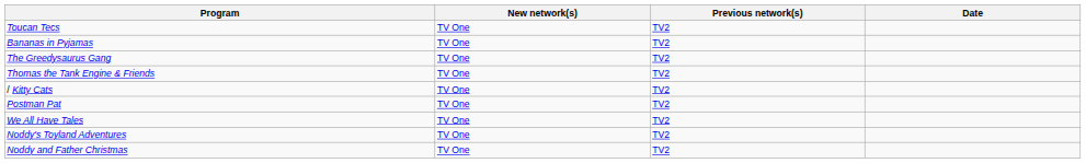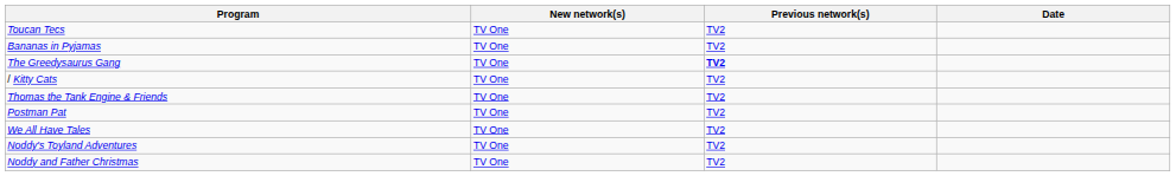 <table class="wikitable sortable"  style="width:100%; font-size:87%;">
 <tr style="background:#efefef;">
 <th style="width:40%;">Program</th>
 <th style="width:20%;">New network(s)</th>
 <th style="width:20%;">Previous network(s)</th>
 <th style="width:20%;">Date</th>
 </tr>
 <tr>
 <td> <em><a href='#'>Toucan Tecs</a></em></td>
 <td><a href='#'>TV One</a></td>
 <td><a href='#'>TV2</a></td>
 <td></td>
 </tr>
 <tr>
 <td> <em><a href='#'>Bananas in Pyjamas</a></em></td>
 <td><a href='#'>TV One</a></td>
 <td><a href='#'>TV2</a></td>
 <td></td>
 </tr>
 <tr>
 <td> <em><a href='#'>The Greedysaurus Gang</a></em></td>
 <td><a href='#'>TV One</a></td>
+<td><strong><a href='#'>TV2</a></strong></td>
+<td></td>
+</tr>
+<tr>
+<td>/ <em><a href='#'>Kitty Cats</a></em></td>
+<td><a href='#'>TV One</a></td>
 <td><a href='#'>TV2</a></td>
 <td></td>
 </tr>
 <tr>
 <td> <em><a href='#'>Thomas the Tank Engine & Friends</a></em></td>
-<td><a href='#'>TV One</a></td>
-<td><a href='#'>TV2</a></td>
-<td></td>
-</tr>
-<tr>
-<td>/ <em><a href='#'>Kitty Cats</a></em></td>
 <td><a href='#'>TV One</a></td>
 <td><a href='#'>TV2</a></td>
 <td></td>
 </tr>
 <tr>
 <td> <em><a href='#'>Postman Pat</a></em></td>
 <td><a href='#'>TV One</a></td>
 <td><a href='#'>TV2</a></td>
 <td></td>
 </tr>
 <tr>
 <td> <em><a href='#'>We All Have Tales</a></em></td>
 <td><a href='#'>TV One</a></td>
 <td><a href='#'>TV2</a></td>
 <td></td>
 </tr>
 <tr>
 <td> <em><a href='#'>Noddy's Toyland Adventures</a></em></td>
 <td><a href='#'>TV One</a></td>
 <td><a href='#'>TV2</a></td>
 <td></td>
 </tr>
 <tr>
 <td> <em><a href='#'>Noddy and Father Christmas</a></em></td>
 <td><a href='#'>TV One</a></td>
 <td><a href='#'>TV2</a></td>
 <td></td>
 </tr>
 </table>
